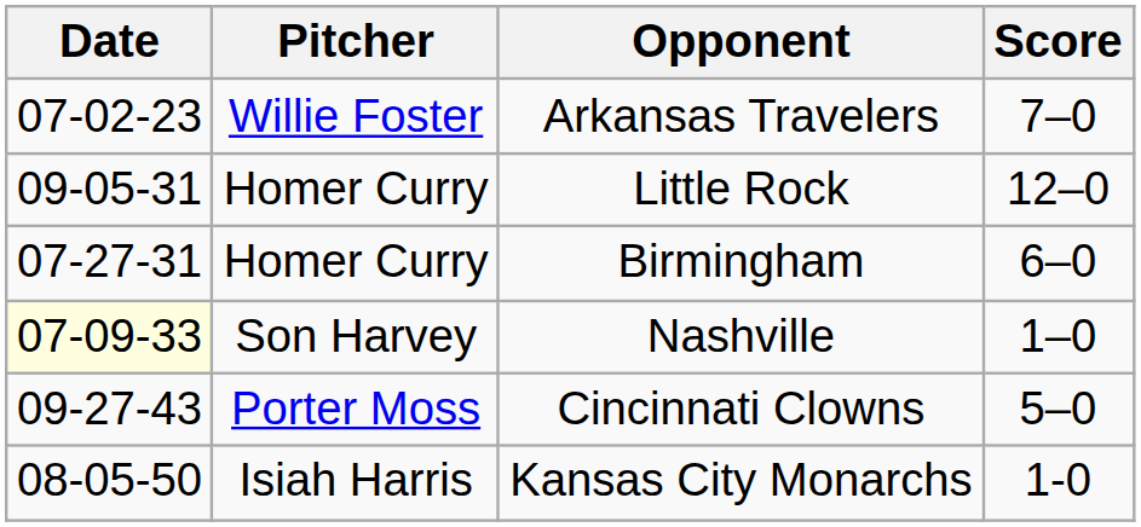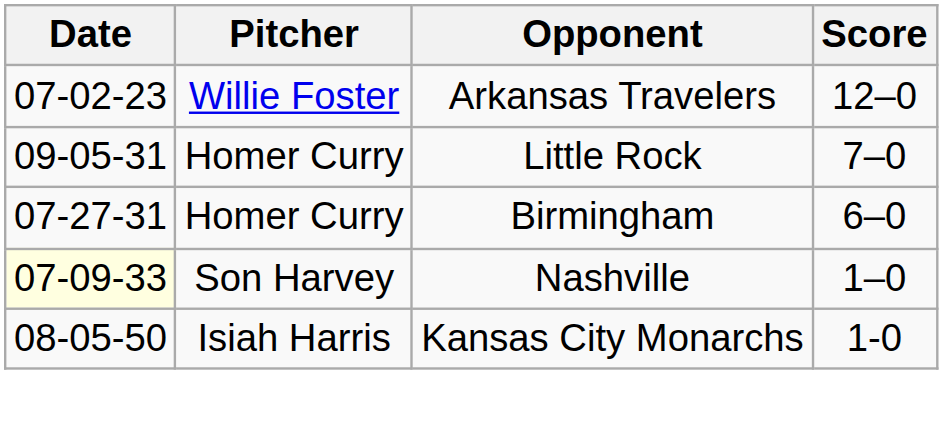 <table class="wikitable" style="text-align: center">
 <tr>
 <th scope="col">Date</th>
 <th scope="col">Pitcher</th>
 <th scope="col">Opponent</th>
 <th scope="col">Score</th>
 </tr>
 <tr>
 <td>07-02-23</td>
 <td><a href='#'>Willie Foster</a></td>
 <td>Arkansas Travelers</td>
-<td>7–0</td>
+<td>12–0</td>
 </tr>
 <tr>
 <td>09-05-31</td>
 <td>Homer Curry</td>
 <td>Little Rock</td>
-<td>12–0</td>
+<td>7–0</td>
 </tr>
 <tr>
 <td>07-27-31</td>
 <td>Homer Curry</td>
 <td>Birmingham</td>
 <td>6–0</td>
 </tr>
 <tr>
 <td style="background: lightyellow;">07-09-33</td>
 <td>Son Harvey</td>
 <td>Nashville</td>
 <td>1–0</td>
 </tr>
 <tr>
-<td>09-27-43</td>
-<td><a href='#'>Porter Moss</a></td>
-<td>Cincinnati Clowns</td>
-<td>5–0</td>
-</tr>
-<tr>
 <td>08-05-50</td>
 <td>Isiah Harris</td>
 <td>Kansas City Monarchs</td>
 <td>1-0</td>
 </tr>
 </table>
